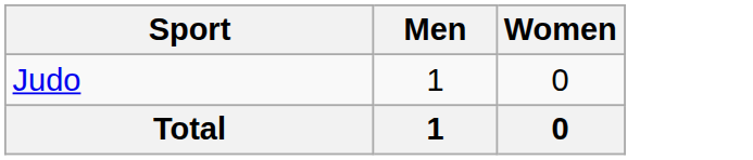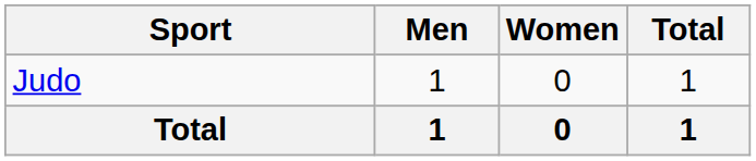 <table class="wikitable sortable" style="text-align:center;">
 <tr>
 <th width=180>Sport</th>
 <th width=55>Men</th>
 <th width=55>Women</th>
+<th width=55>Total</th>
 </tr>
 <tr>
 <td align=left><a href='#'>Judo</a></td>
 <td>1</td>
 <td>0</td>
+<td>1</td>
 </tr>
 <tr>
 <th>Total</th>
 <th>1</th>
 <th>0</th>
+<th>1</th>
 </tr>
 </table>
